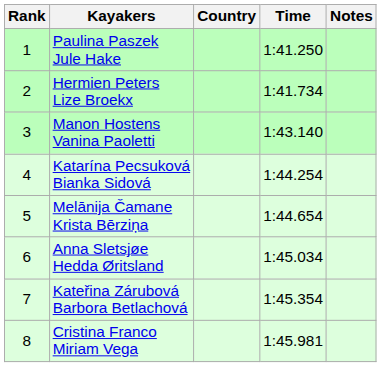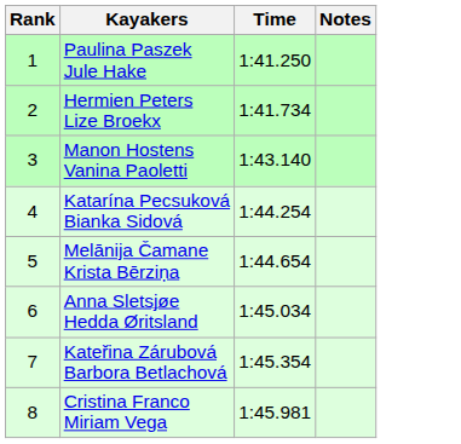 <table class="wikitable" style="text-align:center">
 <tr>
 <th>Rank</th>
 <th>Kayakers</th>
-<th>Country</th>
 <th>Time</th>
 <th>Notes</th>
 </tr>
 <tr bgcolor=bbffbb>
 <td>1</td>
 <td align=left><a href='#'>Paulina Paszek</a><br><a href='#'>Jule Hake</a></td>
-<td align=left></td>
 <td>1:41.250</td>
 <td></td>
 </tr>
 <tr bgcolor=bbffbb>
 <td>2</td>
 <td align=left><a href='#'>Hermien Peters</a><br><a href='#'>Lize Broekx</a></td>
-<td align=left></td>
 <td>1:41.734</td>
 <td></td>
 </tr>
 <tr bgcolor=bbffbb>
 <td>3</td>
 <td align=left><a href='#'>Manon Hostens</a><br><a href='#'>Vanina Paoletti</a></td>
-<td align=left></td>
 <td>1:43.140</td>
 <td></td>
 </tr>
 <tr bgcolor=ddffdd>
 <td>4</td>
 <td align=left><a href='#'>Katarína Pecsuková</a><br><a href='#'>Bianka Sidová</a></td>
-<td align=left></td>
 <td>1:44.254</td>
 <td></td>
 </tr>
 <tr bgcolor=ddffdd>
 <td>5</td>
 <td align=left><a href='#'>Melānija Čamane</a><br><a href='#'>Krista Bērziņa</a></td>
-<td align=left></td>
 <td>1:44.654</td>
 <td></td>
 </tr>
 <tr bgcolor=ddffdd>
 <td>6</td>
 <td align=left><a href='#'>Anna Sletsjøe</a><br><a href='#'>Hedda Øritsland</a></td>
-<td align=left></td>
 <td>1:45.034</td>
 <td></td>
 </tr>
 <tr bgcolor=ddffdd>
 <td>7</td>
 <td align=left><a href='#'>Kateřina Zárubová</a><br><a href='#'>Barbora Betlachová</a></td>
-<td align=left></td>
 <td>1:45.354</td>
 <td></td>
 </tr>
 <tr bgcolor=ddffdd>
 <td>8</td>
 <td align=left><a href='#'>Cristina Franco</a><br><a href='#'>Miriam Vega</a></td>
-<td align=left></td>
 <td>1:45.981</td>
 <td></td>
 </tr>
 </table>
